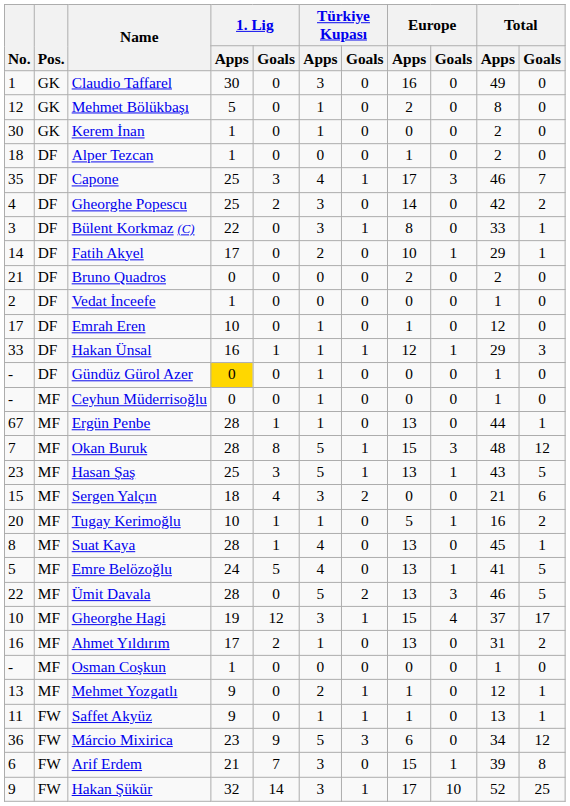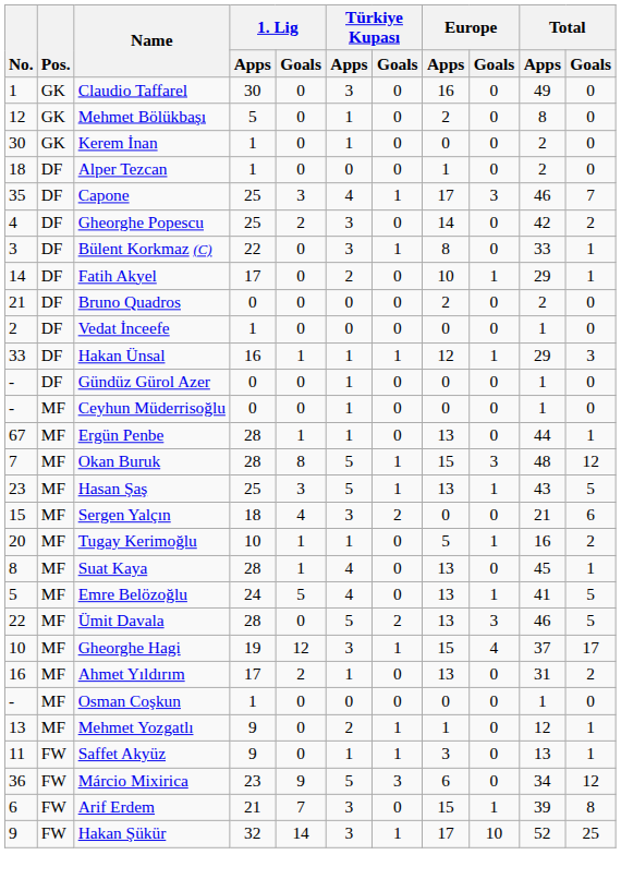 <table class="wikitable" style="text-align:center">
 <tr>
 <th rowspan="2" style="vertical-align:bottom;">No.</th>
 <th rowspan="2" style="vertical-align:bottom;">Pos.</th>
 <th rowspan="2">Name</th>
 <th colspan="2" style="width:85px;"><a href='#'>1. Lig</a></th>
 <th colspan="2" style="width:85px;"><a href='#'>Türkiye Kupası</a></th>
 <th colspan="2" style="width:85px;">Europe</th>
 <th colspan="2" style="width:85px;">Total</th>
 </tr>
 <tr>
 <th>Apps</th>
 <th>Goals</th>
 <th>Apps</th>
 <th>Goals</th>
 <th>Apps</th>
 <th>Goals</th>
 <th>Apps</th>
 <th>Goals</th>
 </tr>
 <tr>
 <td align="left">1</td>
 <td align="left">GK</td>
 <td align="left"> <a href='#'>Claudio Taffarel</a></td>
 <td>30</td>
 <td>0</td>
 <td>3</td>
 <td>0</td>
 <td>16</td>
 <td>0</td>
 <td>49</td>
 <td>0</td>
 </tr>
 <tr>
 <td align="left">12</td>
 <td align="left">GK</td>
 <td align="left"> <a href='#'>Mehmet Bölükbaşı</a></td>
 <td>5</td>
 <td>0</td>
 <td>1</td>
 <td>0</td>
 <td>2</td>
 <td>0</td>
 <td>8</td>
 <td>0</td>
 </tr>
 <tr>
 <td align="left">30</td>
 <td align="left">GK</td>
 <td align="left"> <a href='#'>Kerem İnan</a></td>
 <td>1</td>
 <td>0</td>
 <td>1</td>
 <td>0</td>
 <td>0</td>
 <td>0</td>
 <td>2</td>
 <td>0</td>
 </tr>
 <tr>
 <td align="left">18</td>
 <td align="left">DF</td>
 <td align="left"> <a href='#'>Alper Tezcan</a></td>
 <td>1</td>
 <td>0</td>
 <td>0</td>
 <td>0</td>
 <td>1</td>
 <td>0</td>
 <td>2</td>
 <td>0</td>
 </tr>
 <tr>
 <td align="left">35</td>
 <td align="left">DF</td>
 <td align="left"> <a href='#'>Capone</a></td>
 <td>25</td>
 <td>3</td>
 <td>4</td>
 <td>1</td>
 <td>17</td>
 <td>3</td>
 <td>46</td>
 <td>7</td>
 </tr>
 <tr>
 <td align="left">4</td>
 <td align="left">DF</td>
 <td align="left"> <a href='#'>Gheorghe Popescu</a></td>
 <td>25</td>
 <td>2</td>
 <td>3</td>
 <td>0</td>
 <td>14</td>
 <td>0</td>
 <td>42</td>
 <td>2</td>
 </tr>
 <tr>
 <td align="left">3</td>
 <td align="left">DF</td>
 <td align="left"> <a href='#'>Bülent Korkmaz</a> <small><em><a href='#'>(C)</a></em></small></td>
 <td>22</td>
 <td>0</td>
 <td>3</td>
 <td>1</td>
 <td>8</td>
 <td>0</td>
 <td>33</td>
 <td>1</td>
 </tr>
 <tr>
 <td align="left">14</td>
 <td align="left">DF</td>
 <td align="left"> <a href='#'>Fatih Akyel</a></td>
 <td>17</td>
 <td>0</td>
 <td>2</td>
 <td>0</td>
 <td>10</td>
 <td>1</td>
 <td>29</td>
 <td>1</td>
 </tr>
 <tr>
 <td align="left">21</td>
 <td align="left">DF</td>
 <td align="left"> <a href='#'>Bruno Quadros</a></td>
 <td>0</td>
 <td>0</td>
 <td>0</td>
 <td>0</td>
 <td>2</td>
 <td>0</td>
 <td>2</td>
 <td>0</td>
 </tr>
 <tr>
 <td align="left">2</td>
 <td align="left">DF</td>
 <td align="left"> <a href='#'>Vedat İnceefe</a></td>
 <td>1</td>
 <td>0</td>
 <td>0</td>
 <td>0</td>
 <td>0</td>
 <td>0</td>
 <td>1</td>
 <td>0</td>
 </tr>
 <tr>
-<td align="left">17</td>
-<td align="left">DF</td>
-<td align="left"> <a href='#'>Emrah Eren</a></td>
-<td>10</td>
-<td>0</td>
-<td>1</td>
-<td>0</td>
-<td>1</td>
-<td>0</td>
-<td>12</td>
-<td>0</td>
-</tr>
-<tr>
 <td align="left">33</td>
 <td align="left">DF</td>
 <td align="left"> <a href='#'>Hakan Ünsal</a></td>
 <td>16</td>
 <td>1</td>
 <td>1</td>
 <td>1</td>
 <td>12</td>
 <td>1</td>
 <td>29</td>
 <td>3</td>
 </tr>
 <tr>
 <td align="left">-</td>
 <td align="left">DF</td>
 <td align="left"> <a href='#'>Gündüz Gürol Azer</a></td>
-<td style="background: gold;">0</td>
+<td>0</td>
 <td>0</td>
 <td>1</td>
 <td>0</td>
 <td>0</td>
 <td>0</td>
 <td>1</td>
 <td>0</td>
 </tr>
 <tr>
 <td align="left">-</td>
 <td align="left">MF</td>
 <td align="left"> <a href='#'>Ceyhun Müderrisoğlu</a></td>
 <td>0</td>
 <td>0</td>
 <td>1</td>
 <td>0</td>
 <td>0</td>
 <td>0</td>
 <td>1</td>
 <td>0</td>
 </tr>
 <tr>
 <td align="left">67</td>
 <td align="left">MF</td>
 <td align="left"> <a href='#'>Ergün Penbe</a></td>
 <td>28</td>
 <td>1</td>
 <td>1</td>
 <td>0</td>
 <td>13</td>
 <td>0</td>
 <td>44</td>
 <td>1</td>
 </tr>
 <tr>
 <td align="left">7</td>
 <td align="left">MF</td>
 <td align="left"> <a href='#'>Okan Buruk</a></td>
 <td>28</td>
 <td>8</td>
 <td>5</td>
 <td>1</td>
 <td>15</td>
 <td>3</td>
 <td>48</td>
 <td>12</td>
 </tr>
 <tr>
 <td align="left">23</td>
 <td align="left">MF</td>
 <td align="left"> <a href='#'>Hasan Şaş</a></td>
 <td>25</td>
 <td>3</td>
 <td>5</td>
 <td>1</td>
 <td>13</td>
 <td>1</td>
 <td>43</td>
 <td>5</td>
 </tr>
 <tr>
 <td align="left">15</td>
 <td align="left">MF</td>
 <td align="left"> <a href='#'>Sergen Yalçın</a></td>
 <td>18</td>
 <td>4</td>
 <td>3</td>
 <td>2</td>
 <td>0</td>
 <td>0</td>
 <td>21</td>
 <td>6</td>
 </tr>
 <tr>
 <td align="left">20</td>
 <td align="left">MF</td>
 <td align="left"> <a href='#'>Tugay Kerimoğlu</a></td>
 <td>10</td>
 <td>1</td>
 <td>1</td>
 <td>0</td>
 <td>5</td>
 <td>1</td>
 <td>16</td>
 <td>2</td>
 </tr>
 <tr>
 <td align="left">8</td>
 <td align="left">MF</td>
 <td align="left"> <a href='#'>Suat Kaya</a></td>
 <td>28</td>
 <td>1</td>
 <td>4</td>
 <td>0</td>
 <td>13</td>
 <td>0</td>
 <td>45</td>
 <td>1</td>
 </tr>
 <tr>
 <td align="left">5</td>
 <td align="left">MF</td>
 <td align="left"> <a href='#'>Emre Belözoğlu</a></td>
 <td>24</td>
 <td>5</td>
 <td>4</td>
 <td>0</td>
 <td>13</td>
 <td>1</td>
 <td>41</td>
 <td>5</td>
 </tr>
 <tr>
 <td align="left">22</td>
 <td align="left">MF</td>
 <td align="left"> <a href='#'>Ümit Davala</a></td>
 <td>28</td>
 <td>0</td>
 <td>5</td>
 <td>2</td>
 <td>13</td>
 <td>3</td>
 <td>46</td>
 <td>5</td>
 </tr>
 <tr>
 <td align="left">10</td>
 <td align="left">MF</td>
 <td align="left"> <a href='#'>Gheorghe Hagi</a></td>
 <td>19</td>
 <td>12</td>
 <td>3</td>
 <td>1</td>
 <td>15</td>
 <td>4</td>
 <td>37</td>
 <td>17</td>
 </tr>
 <tr>
 <td align="left">16</td>
 <td align="left">MF</td>
 <td align="left"> <a href='#'>Ahmet Yıldırım</a></td>
 <td>17</td>
 <td>2</td>
 <td>1</td>
 <td>0</td>
 <td>13</td>
 <td>0</td>
 <td>31</td>
 <td>2</td>
 </tr>
 <tr>
 <td align="left">-</td>
 <td align="left">MF</td>
 <td align="left"> <a href='#'>Osman Coşkun</a></td>
 <td>1</td>
 <td>0</td>
 <td>0</td>
 <td>0</td>
 <td>0</td>
 <td>0</td>
 <td>1</td>
 <td>0</td>
 </tr>
 <tr>
 <td align="left">13</td>
 <td align="left">MF</td>
 <td align="left"> <a href='#'>Mehmet Yozgatlı</a></td>
 <td>9</td>
 <td>0</td>
 <td>2</td>
 <td>1</td>
 <td>1</td>
 <td>0</td>
 <td>12</td>
 <td>1</td>
 </tr>
 <tr>
 <td align="left">11</td>
 <td align="left">FW</td>
 <td align="left"> <a href='#'>Saffet Akyüz</a></td>
 <td>9</td>
 <td>0</td>
 <td>1</td>
 <td>1</td>
-<td>1</td>
+<td>3</td>
 <td>0</td>
 <td>13</td>
 <td>1</td>
 </tr>
 <tr>
 <td align="left">36</td>
 <td align="left">FW</td>
 <td align="left"> <a href='#'>Márcio Mixirica</a></td>
 <td>23</td>
 <td>9</td>
 <td>5</td>
 <td>3</td>
 <td>6</td>
 <td>0</td>
 <td>34</td>
 <td>12</td>
 </tr>
 <tr>
 <td align="left">6</td>
 <td align="left">FW</td>
 <td align="left"> <a href='#'>Arif Erdem</a></td>
 <td>21</td>
 <td>7</td>
 <td>3</td>
 <td>0</td>
 <td>15</td>
 <td>1</td>
 <td>39</td>
 <td>8</td>
 </tr>
 <tr>
 <td align="left">9</td>
 <td align="left">FW</td>
 <td align="left"> <a href='#'>Hakan Şükür</a></td>
 <td>32</td>
 <td>14</td>
 <td>3</td>
 <td>1</td>
 <td>17</td>
 <td>10</td>
 <td>52</td>
 <td>25</td>
 </tr>
 </table>
